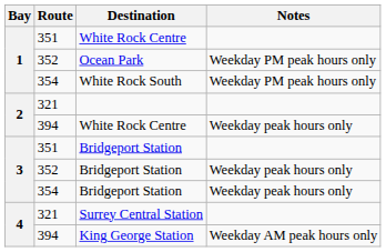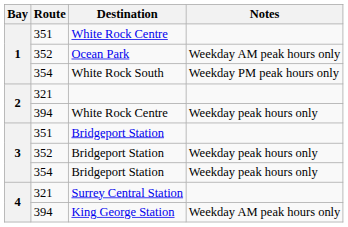 <table class="wikitable">
 <tr>
 <th>Bay</th>
 <th>Route</th>
 <th>Destination</th>
 <th>Notes</th>
 </tr>
 <tr>
 <th rowspan="3">1</th>
 <td>351</td>
 <td><a href='#'>White Rock Centre</a></td>
 <td></td>
 </tr>
 <tr>
 <td>352</td>
 <td><a href='#'>Ocean Park</a></td>
-<td>Weekday PM peak hours only</td>
+<td>Weekday AM peak hours only</td>
 </tr>
 <tr>
 <td>354</td>
 <td>White Rock South</td>
 <td>Weekday PM peak hours only</td>
 </tr>
 <tr>
 <th rowspan="2">2</th>
 <td>321</td>
 <td></td>
 <td></td>
 </tr>
 <tr>
 <td>394</td>
 <td>White Rock Centre</td>
 <td>Weekday peak hours only</td>
 </tr>
 <tr>
 <th rowspan="3">3</th>
 <td>351</td>
 <td><a href='#'>Bridgeport Station</a></td>
 <td></td>
 </tr>
 <tr>
 <td>352</td>
 <td>Bridgeport Station</td>
 <td>Weekday peak hours only</td>
 </tr>
 <tr>
 <td>354</td>
 <td>Bridgeport Station</td>
 <td>Weekday peak hours only</td>
 </tr>
 <tr>
 <th rowspan="2">4</th>
 <td>321</td>
 <td><a href='#'>Surrey Central Station</a></td>
 <td></td>
 </tr>
 <tr>
 <td>394</td>
 <td><a href='#'>King George Station</a></td>
 <td>Weekday AM peak hours only</td>
 </tr>
 </table>
